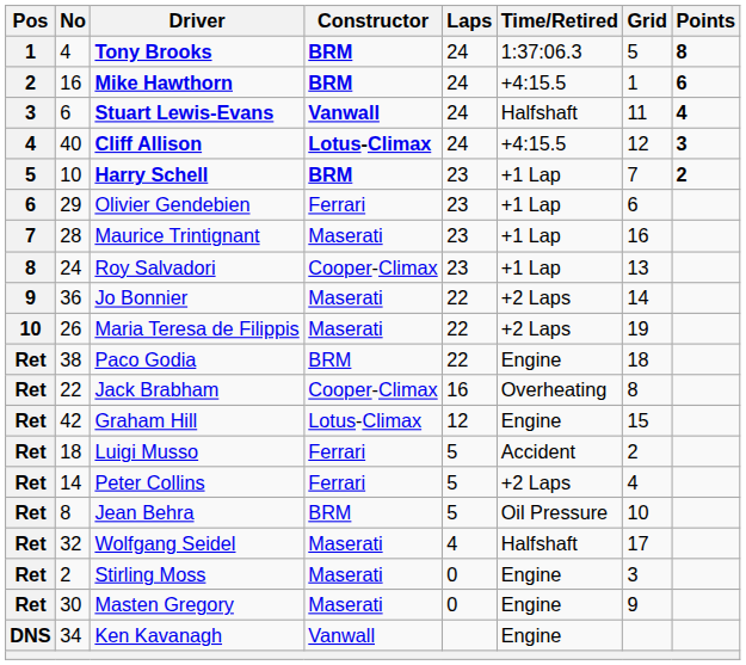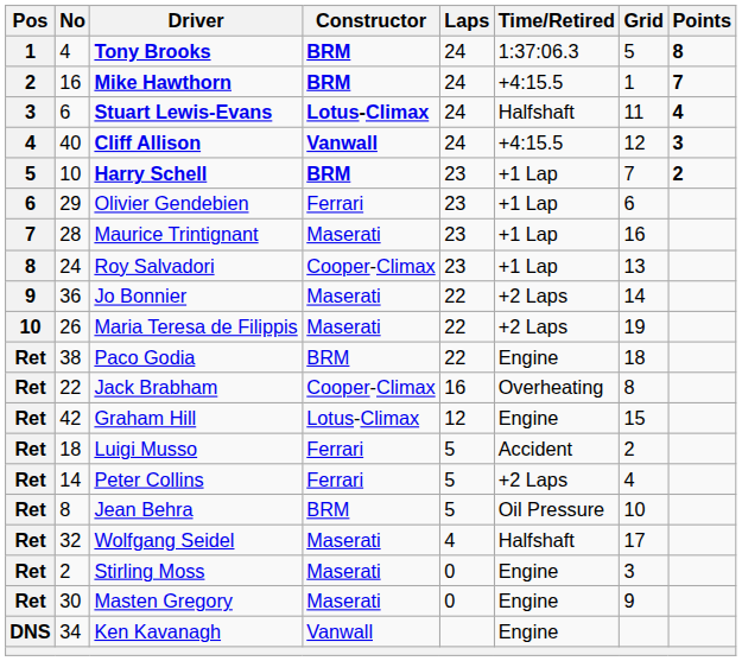 <table class="wikitable" style="font-size: 95%;">
 <tr>
 <th>Pos</th>
 <th>No</th>
 <th>Driver</th>
 <th>Constructor</th>
 <th>Laps</th>
 <th>Time/Retired</th>
 <th>Grid</th>
 <th>Points</th>
 </tr>
 <tr>
 <th>1</th>
 <td>4</td>
 <td> <strong><a href='#'>Tony Brooks</a></strong></td>
 <td><strong><a href='#'>BRM</a></strong></td>
 <td>24</td>
 <td>1:37:06.3</td>
 <td>5</td>
 <td><strong>8</strong></td>
 </tr>
 <tr>
 <th>2</th>
 <td>16</td>
 <td> <strong><a href='#'>Mike Hawthorn</a></strong></td>
 <td><strong><a href='#'>BRM</a></strong></td>
 <td>24</td>
 <td>+4:15.5</td>
 <td>1</td>
-<td><strong>6</strong></td>
+<td><strong>7</strong></td>
 </tr>
 <tr>
 <th>3</th>
 <td>6</td>
 <td> <strong><a href='#'>Stuart Lewis-Evans</a></strong></td>
-<td><strong><a href='#'>Vanwall</a></strong></td>
+<td><strong><a href='#'>Lotus</a>-<a href='#'>Climax</a></strong></td>
 <td>24</td>
 <td>Halfshaft</td>
 <td>11</td>
 <td><strong>4</strong></td>
 </tr>
 <tr>
 <th>4</th>
 <td>40</td>
 <td> <strong><a href='#'>Cliff Allison</a></strong></td>
-<td><strong><a href='#'>Lotus</a>-<a href='#'>Climax</a></strong></td>
+<td><strong><a href='#'>Vanwall</a></strong></td>
 <td>24</td>
 <td>+4:15.5</td>
 <td>12</td>
 <td><strong>3</strong></td>
 </tr>
 <tr>
 <th>5</th>
 <td>10</td>
 <td> <strong><a href='#'>Harry Schell</a></strong></td>
 <td><strong><a href='#'>BRM</a></strong></td>
 <td>23</td>
 <td>+1 Lap</td>
 <td>7</td>
 <td><strong>2</strong></td>
 </tr>
 <tr>
 <th>6</th>
 <td>29</td>
 <td> <a href='#'>Olivier Gendebien</a></td>
 <td><a href='#'>Ferrari</a></td>
 <td>23</td>
 <td>+1 Lap</td>
 <td>6</td>
 <td></td>
 </tr>
 <tr>
 <th>7</th>
 <td>28</td>
 <td> <a href='#'>Maurice Trintignant</a></td>
 <td><a href='#'>Maserati</a></td>
 <td>23</td>
 <td>+1 Lap</td>
 <td>16</td>
 <td></td>
 </tr>
 <tr>
 <th>8</th>
 <td>24</td>
 <td> <a href='#'>Roy Salvadori</a></td>
 <td><a href='#'>Cooper</a>-<a href='#'>Climax</a></td>
 <td>23</td>
 <td>+1 Lap</td>
 <td>13</td>
 <td></td>
 </tr>
 <tr>
 <th>9</th>
 <td>36</td>
 <td> <a href='#'>Jo Bonnier</a></td>
 <td><a href='#'>Maserati</a></td>
 <td>22</td>
 <td>+2 Laps</td>
 <td>14</td>
 <td></td>
 </tr>
 <tr>
 <th>10</th>
 <td>26</td>
 <td> <a href='#'>Maria Teresa de Filippis</a></td>
 <td><a href='#'>Maserati</a></td>
 <td>22</td>
 <td>+2 Laps</td>
 <td>19</td>
 <td></td>
 </tr>
 <tr>
 <th>Ret</th>
 <td>38</td>
 <td> <a href='#'>Paco Godia</a></td>
 <td><a href='#'>BRM</a></td>
 <td>22</td>
 <td>Engine</td>
 <td>18</td>
 <td></td>
 </tr>
 <tr>
 <th>Ret</th>
 <td>22</td>
 <td> <a href='#'>Jack Brabham</a></td>
 <td><a href='#'>Cooper</a>-<a href='#'>Climax</a></td>
 <td>16</td>
 <td>Overheating</td>
 <td>8</td>
 <td></td>
 </tr>
 <tr>
 <th>Ret</th>
 <td>42</td>
 <td> <a href='#'>Graham Hill</a></td>
 <td><a href='#'>Lotus</a>-<a href='#'>Climax</a></td>
 <td>12</td>
 <td>Engine</td>
 <td>15</td>
 <td></td>
 </tr>
 <tr>
 <th>Ret</th>
 <td>18</td>
 <td> <a href='#'>Luigi Musso</a></td>
 <td><a href='#'>Ferrari</a></td>
 <td>5</td>
 <td>Accident</td>
 <td>2</td>
 <td></td>
 </tr>
 <tr>
 <th>Ret</th>
 <td>14</td>
 <td> <a href='#'>Peter Collins</a></td>
 <td><a href='#'>Ferrari</a></td>
 <td>5</td>
 <td>+2 Laps</td>
 <td>4</td>
 <td></td>
 </tr>
 <tr>
 <th>Ret</th>
 <td>8</td>
 <td> <a href='#'>Jean Behra</a></td>
 <td><a href='#'>BRM</a></td>
 <td>5</td>
 <td>Oil Pressure</td>
 <td>10</td>
 <td></td>
 </tr>
 <tr>
 <th>Ret</th>
 <td>32</td>
 <td> <a href='#'>Wolfgang Seidel</a></td>
 <td><a href='#'>Maserati</a></td>
 <td>4</td>
 <td>Halfshaft</td>
 <td>17</td>
 <td></td>
 </tr>
 <tr>
 <th>Ret</th>
 <td>2</td>
 <td> <a href='#'>Stirling Moss</a></td>
 <td><a href='#'>Maserati</a></td>
 <td>0</td>
 <td>Engine</td>
 <td>3</td>
 <td></td>
 </tr>
 <tr>
 <th>Ret</th>
 <td>30</td>
 <td> <a href='#'>Masten Gregory</a></td>
 <td><a href='#'>Maserati</a></td>
 <td>0</td>
 <td>Engine</td>
 <td>9</td>
 <td></td>
 </tr>
 <tr>
 <th>DNS</th>
 <td>34</td>
 <td> <a href='#'>Ken Kavanagh</a></td>
 <td><a href='#'>Vanwall</a></td>
 <td></td>
 <td>Engine</td>
 <td></td>
 <td></td>
 </tr>
 <tr>
 <th colspan="8"></th>
 </tr>
 </table>
